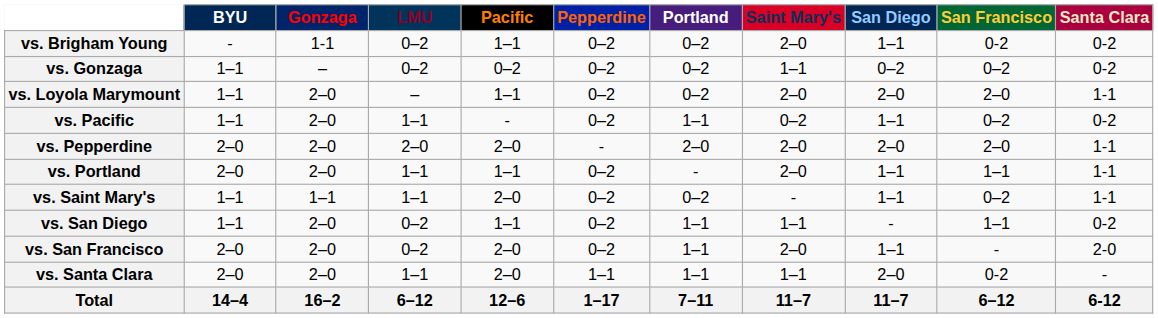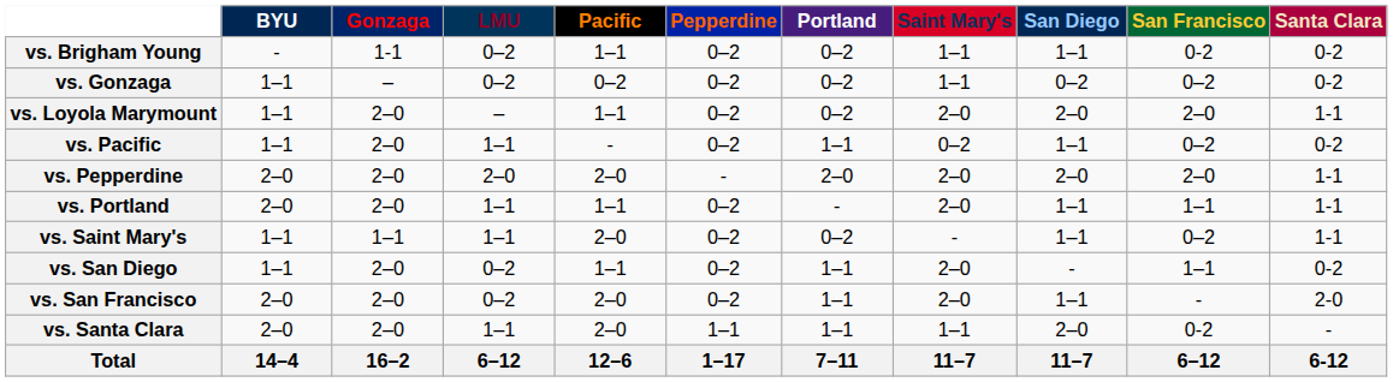 <table class="wikitable" style="white-space:nowrap;font-size:90%;">
 <tr>
 <th colspan=1 style="background:white; border-top-style:hidden; border-left-style:hidden;"   width=75> </th>
 <th style="background:#002654; color:#FFFFFF;"  width=75>BYU</th>
 <th style="background:#002469; color:#FF0000;"  width=75>Gonzaga</th>
 <th style="background:#00345B; color:#8E0028;"  width=75>LMU</th>
 <th style="background:#000000; color:#FF7F00;"  width=75>Pacific</th>
 <th style="background:#0021A5; color:#FF6200;"  width=75>Pepperdine</th>
 <th style="background:#461D7C; color:#FFFFFF;"  width=75>Portland</th>
 <th style="background:#D80024; color:#06315B;"  width=75>Saint Mary's</th>
 <th style="background:#002654; color:#97CAFF;"  width=75>San Diego</th>
 <th style="background:#006633; color:#FFCC33;"  width=75>San Francisco</th>
 <th style="background:#AA003D; color:#F0E8C4;"  width=75>Santa Clara</th>
 </tr>
 <tr style="text-align:center;">
 <th>vs. Brigham Young</th>
 <td>-</td>
 <td>1-1</td>
 <td>0–2</td>
 <td>1–1</td>
 <td>0–2</td>
 <td>0–2</td>
-<td>2–0</td>
+<td>1–1</td>
 <td>1–1</td>
 <td>0-2</td>
 <td>0-2</td>
 </tr>
 <tr style="text-align:center;">
 <th>vs. Gonzaga</th>
 <td>1–1</td>
 <td>–</td>
 <td>0–2</td>
 <td>0–2</td>
 <td>0–2</td>
 <td>0–2</td>
 <td>1–1</td>
 <td>0–2</td>
 <td>0–2</td>
 <td>0-2</td>
 </tr>
 <tr style="text-align:center;">
 <th>vs. Loyola Marymount</th>
 <td>1–1</td>
 <td>2–0</td>
 <td>–</td>
 <td>1–1</td>
 <td>0–2</td>
 <td>0–2</td>
 <td>2–0</td>
 <td>2–0</td>
 <td>2–0</td>
 <td>1-1</td>
 </tr>
 <tr style="text-align:center;">
 <th>vs. Pacific</th>
 <td>1–1</td>
 <td>2–0</td>
 <td>1–1</td>
 <td>-</td>
 <td>0–2</td>
 <td>1–1</td>
 <td>0–2</td>
 <td>1–1</td>
 <td>0–2</td>
 <td>0-2</td>
 </tr>
 <tr style="text-align:center;">
 <th>vs. Pepperdine</th>
 <td>2–0</td>
 <td>2–0</td>
 <td>2–0</td>
 <td>2–0</td>
 <td>-</td>
 <td>2–0</td>
 <td>2–0</td>
 <td>2–0</td>
 <td>2–0</td>
 <td>1-1</td>
 </tr>
 <tr style="text-align:center;">
 <th>vs. Portland</th>
 <td>2–0</td>
 <td>2–0</td>
 <td>1–1</td>
 <td>1–1</td>
 <td>0–2</td>
 <td>-</td>
 <td>2–0</td>
 <td>1–1</td>
 <td>1–1</td>
 <td>1-1</td>
 </tr>
 <tr style="text-align:center;">
 <th>vs. Saint Mary's</th>
 <td>1–1</td>
 <td>1–1</td>
 <td>1–1</td>
 <td>2–0</td>
 <td>0–2</td>
 <td>0–2</td>
 <td>-</td>
 <td>1–1</td>
 <td>0–2</td>
 <td>1-1</td>
 </tr>
 <tr style="text-align:center;">
 <th>vs. San Diego</th>
 <td>1–1</td>
 <td>2–0</td>
 <td>0–2</td>
 <td>1–1</td>
 <td>0–2</td>
 <td>1–1</td>
-<td>1–1</td>
+<td>2–0</td>
 <td>-</td>
 <td>1–1</td>
 <td>0-2</td>
 </tr>
 <tr style="text-align:center;">
 <th>vs. San Francisco</th>
 <td>2–0</td>
 <td>2–0</td>
 <td>0–2</td>
 <td>2–0</td>
 <td>0–2</td>
 <td>1–1</td>
 <td>2–0</td>
 <td>1–1</td>
 <td>-</td>
 <td>2-0</td>
 </tr>
 <tr style="text-align:center;">
 <th>vs. Santa Clara</th>
 <td>2–0</td>
 <td>2–0</td>
 <td>1–1</td>
 <td>2–0</td>
 <td>1–1</td>
 <td>1–1</td>
 <td>1–1</td>
 <td>2–0</td>
 <td>0-2</td>
 <td>-<br></td>
 </tr>
 <tr style="text-align:center;">
 <th>Total</th>
 <th>14–4</th>
 <th>16–2</th>
 <th>6–12</th>
 <th>12–6</th>
 <th>1–17</th>
 <th>7–11</th>
 <th>11–7</th>
 <th>11–7</th>
 <th>6–12</th>
 <th>6-12</th>
 </tr>
 </table>
